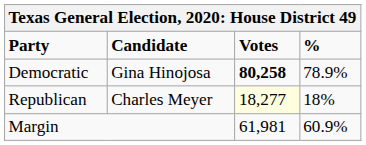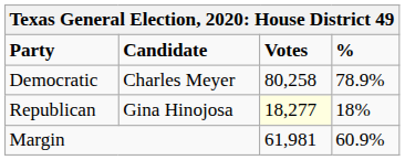 <table class="wikitable">
 <tr>
 <th colspan="4">Texas General Election, 2020: House District 49</th>
 </tr>
 <tr>
 <td><strong>Party</strong></td>
 <td><strong>Candidate</strong></td>
 <td><strong>Votes</strong></td>
 <td><strong>%</strong></td>
 </tr>
 <tr>
 <td>Democratic</td>
-<td>Gina Hinojosa</td>
-<td><strong>80,258</strong></td>
+<td>Charles Meyer</td>
+<td>80,258</td>
 <td>78.9%</td>
 </tr>
 <tr>
 <td>Republican</td>
-<td>Charles Meyer</td>
+<td>Gina Hinojosa</td>
 <td style="background: lightyellow;">18,277</td>
 <td>18%</td>
 </tr>
 <tr>
 <td colspan="2">Margin</td>
 <td>61,981</td>
 <td>60.9%</td>
 </tr>
 </table>
